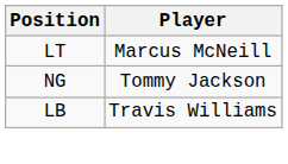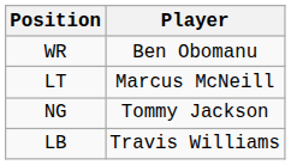 <table class="wikitable" style="text-align:center">
 <tr>
 <th>Position</th>
 <th>Player</th>
+</tr>
+<tr>
+<td>WR</td>
+<td>Ben Obomanu</td>
 </tr>
 <tr>
 <td>LT</td>
 <td>Marcus McNeill</td>
 </tr>
 <tr>
 <td>NG</td>
 <td>Tommy Jackson</td>
 </tr>
 <tr>
 <td>LB</td>
 <td>Travis Williams</td>
 </tr>
 </table>
